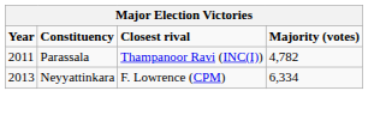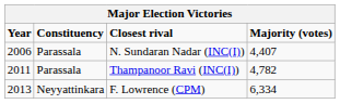 <table class="wikitable" id="toc" : left; margin-left: 2em; width: 40%; font-size: 90%;" cellspacing="3">
 <tr>
 <th colspan="4"><strong>Major Election Victories</strong></th>
 </tr>
 <tr>
 <td><strong>Year</strong></td>
 <td><strong>Constituency</strong></td>
 <td><strong>Closest rival</strong></td>
 <td><strong>Majority (votes)</strong></td>
+</tr>
+<tr>
+<td>2006</td>
+<td>Parassala</td>
+<td>N. Sundaran Nadar (<a href='#'>INC(I)</a>)</td>
+<td>4,407</td>
 </tr>
 <tr>
 <td>2011</td>
 <td>Parassala</td>
 <td><a href='#'>Thampanoor Ravi</a> (<a href='#'>INC(I)</a>)</td>
 <td>4,782</td>
 </tr>
 <tr>
 <td>2013</td>
 <td>Neyyattinkara</td>
 <td>F. Lowrence (<a href='#'>CPM</a>)</td>
 <td>6,334</td>
 </tr>
 </table>
